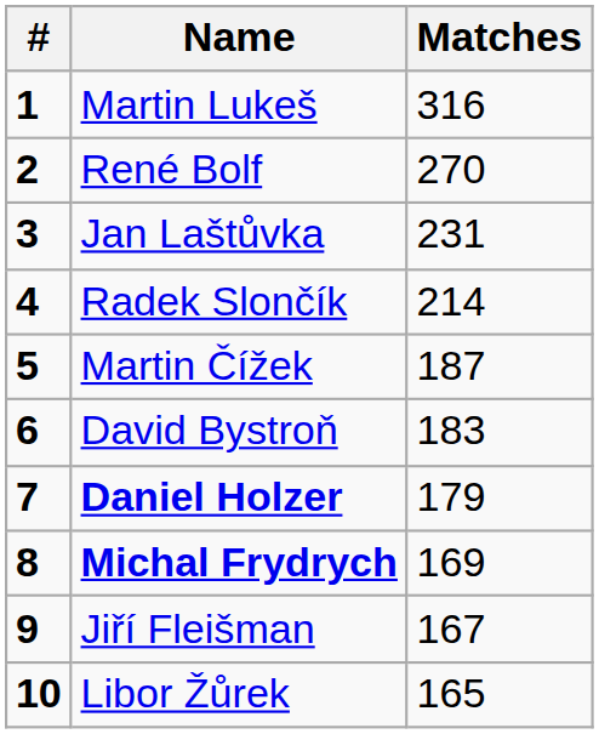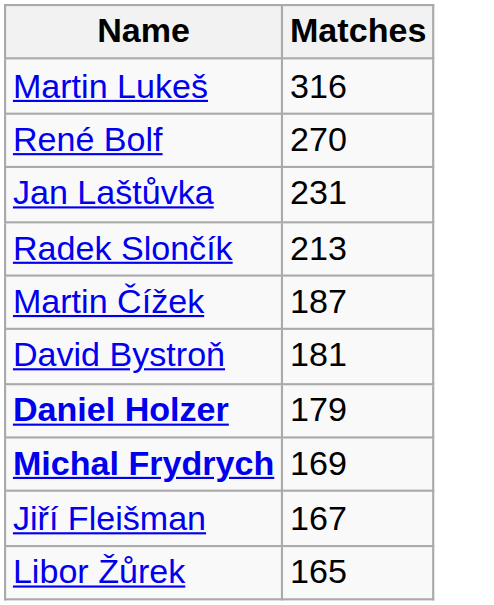 <table class="wikitable">
 <tr>
-<th>#</th>
 <th>Name</th>
 <th>Matches</th>
 </tr>
 <tr>
-<td><strong>1</strong></td>
 <td> <a href='#'>Martin Lukeš</a></td>
 <td>316</td>
 </tr>
 <tr>
-<td><strong>2</strong></td>
 <td> <a href='#'>René Bolf</a></td>
 <td>270</td>
 </tr>
 <tr>
-<td><strong>3</strong></td>
 <td> <a href='#'>Jan Laštůvka</a></td>
 <td>231</td>
 </tr>
 <tr>
-<td><strong>4</strong></td>
 <td> <a href='#'>Radek Slončík</a></td>
-<td>214</td>
+<td>213</td>
 </tr>
 <tr>
-<td><strong>5</strong></td>
 <td> <a href='#'>Martin Čížek</a></td>
 <td>187</td>
 </tr>
 <tr>
-<td><strong>6</strong></td>
 <td> <a href='#'>David Bystroň</a></td>
-<td>183</td>
+<td>181</td>
 </tr>
 <tr>
-<td><strong>7</strong></td>
 <td> <strong><a href='#'>Daniel Holzer</a></strong></td>
 <td>179</td>
 </tr>
 <tr>
-<td><strong>8</strong></td>
 <td> <strong><a href='#'>Michal Frydrych</a></strong></td>
 <td>169</td>
 </tr>
 <tr>
-<td><strong>9</strong></td>
 <td> <a href='#'>Jiří Fleišman</a></td>
 <td>167</td>
 </tr>
 <tr>
-<td><strong>10</strong></td>
 <td> <a href='#'>Libor Žůrek</a></td>
 <td>165</td>
 </tr>
 </table>
